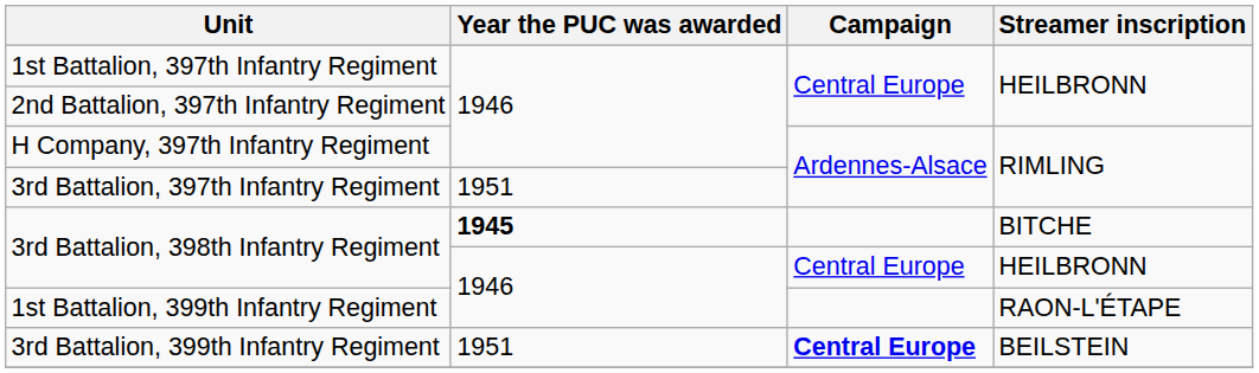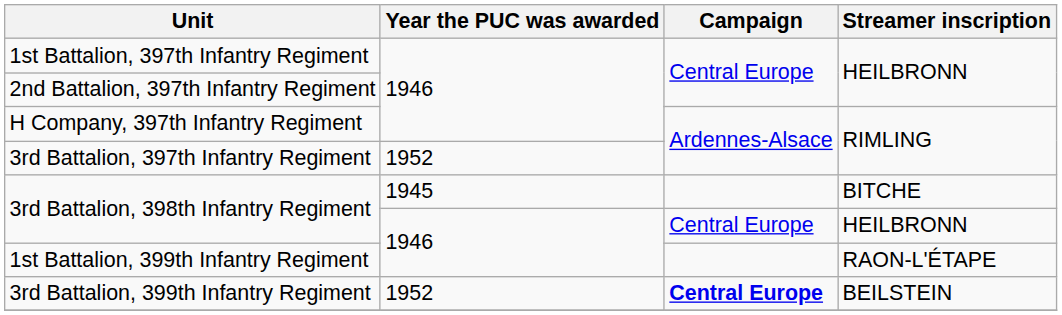 <table class="wikitable">
 <tr>
 <th>Unit</th>
 <th>Year the PUC was awarded</th>
 <th>Campaign</th>
 <th>Streamer inscription</th>
 </tr>
 <tr>
 <td>1st Battalion, 397th Infantry Regiment</td>
 <td rowspan="3">1946</td>
 <td rowspan="2"><a href='#'>Central Europe</a></td>
 <td rowspan="2">HEILBRONN</td>
 </tr>
 <tr>
 <td>2nd Battalion, 397th Infantry Regiment</td>
 </tr>
 <tr>
 <td>H Company, 397th Infantry Regiment</td>
 <td rowspan="2"><a href='#'>Ardennes-Alsace</a></td>
 <td rowspan="2">RIMLING</td>
 </tr>
 <tr>
 <td>3rd Battalion, 397th Infantry Regiment</td>
-<td>1951</td>
+<td>1952</td>
 </tr>
 <tr>
 <td rowspan="2">3rd Battalion, 398th Infantry Regiment</td>
-<td><strong>1945</strong></td>
+<td>1945</td>
 <td></td>
 <td>BITCHE</td>
 </tr>
 <tr>
 <td rowspan="2">1946</td>
 <td><a href='#'>Central Europe</a></td>
 <td>HEILBRONN</td>
 </tr>
 <tr>
 <td>1st Battalion, 399th Infantry Regiment</td>
 <td></td>
 <td>RAON-L'ÉTAPE</td>
 </tr>
 <tr>
 <td>3rd Battalion, 399th Infantry Regiment</td>
-<td>1951</td>
+<td>1952</td>
 <td><strong><a href='#'>Central Europe</a></strong></td>
 <td>BEILSTEIN</td>
 </tr>
 <tr>
 </tr>
 </table>
